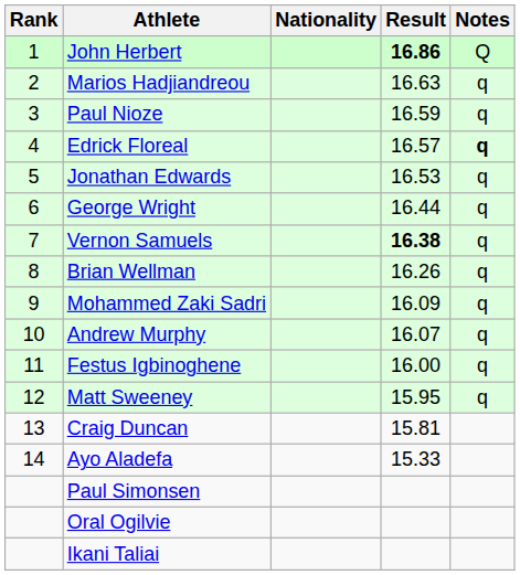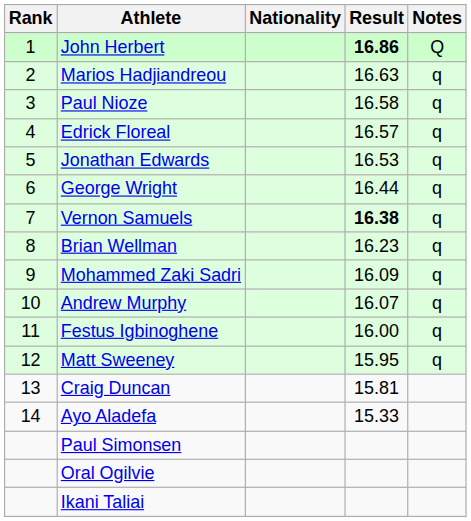 <table class="wikitable sortable" style="text-align:center">
 <tr>
 <th>Rank</th>
 <th>Athlete</th>
 <th>Nationality</th>
 <th>Result</th>
 <th>Notes</th>
 </tr>
 <tr bgcolor=ccffcc>
 <td>1</td>
 <td align="left"><a href='#'>John Herbert</a></td>
 <td align=left></td>
 <td><strong>16.86</strong></td>
 <td>Q</td>
 </tr>
 <tr bgcolor=ddffdd>
 <td>2</td>
 <td align="left"><a href='#'>Marios Hadjiandreou</a></td>
 <td align=left></td>
 <td>16.63</td>
 <td>q</td>
 </tr>
 <tr bgcolor=ddffdd>
 <td>3</td>
 <td align="left"><a href='#'>Paul Nioze</a></td>
 <td align=left></td>
-<td>16.59</td>
+<td>16.58</td>
 <td>q</td>
 </tr>
 <tr bgcolor=ddffdd>
 <td>4</td>
 <td align="left"><a href='#'>Edrick Floreal</a></td>
 <td align=left></td>
 <td>16.57</td>
-<td><strong>q</strong></td>
+<td>q</td>
 </tr>
 <tr bgcolor=ddffdd>
 <td>5</td>
 <td align="left"><a href='#'>Jonathan Edwards</a></td>
 <td align=left></td>
 <td>16.53</td>
 <td>q</td>
 </tr>
 <tr bgcolor=ddffdd>
 <td>6</td>
 <td align="left"><a href='#'>George Wright</a></td>
 <td align=left></td>
 <td>16.44</td>
 <td>q</td>
 </tr>
 <tr bgcolor=ddffdd>
 <td>7</td>
 <td align="left"><a href='#'>Vernon Samuels</a></td>
 <td align=left></td>
 <td><strong>16.38</strong></td>
 <td>q</td>
 </tr>
 <tr bgcolor=ddffdd>
 <td>8</td>
 <td align="left"><a href='#'>Brian Wellman</a></td>
 <td align=left></td>
-<td>16.26</td>
+<td>16.23</td>
 <td>q</td>
 </tr>
 <tr bgcolor=ddffdd>
 <td>9</td>
 <td align="left"><a href='#'>Mohammed Zaki Sadri</a></td>
 <td align=left></td>
 <td>16.09</td>
 <td>q</td>
 </tr>
 <tr bgcolor=ddffdd>
 <td>10</td>
 <td align="left"><a href='#'>Andrew Murphy</a></td>
 <td align=left></td>
 <td>16.07</td>
 <td>q</td>
 </tr>
 <tr bgcolor=ddffdd>
 <td>11</td>
 <td align="left"><a href='#'>Festus Igbinoghene</a></td>
 <td align=left></td>
 <td>16.00</td>
 <td>q</td>
 </tr>
 <tr bgcolor=ddffdd>
 <td>12</td>
 <td align="left"><a href='#'>Matt Sweeney</a></td>
 <td align=left></td>
 <td>15.95</td>
 <td>q</td>
 </tr>
 <tr>
 <td>13</td>
 <td align="left"><a href='#'>Craig Duncan</a></td>
 <td align=left></td>
 <td>15.81</td>
 <td></td>
 </tr>
 <tr>
 <td>14</td>
 <td align="left"><a href='#'>Ayo Aladefa</a></td>
 <td align=left></td>
 <td>15.33</td>
 <td></td>
 </tr>
 <tr>
 <td></td>
 <td align="left"><a href='#'>Paul Simonsen</a></td>
 <td align=left></td>
 <td></td>
 <td></td>
 </tr>
 <tr>
 <td></td>
 <td align="left"><a href='#'>Oral Ogilvie</a></td>
 <td align=left></td>
 <td></td>
 <td></td>
 </tr>
 <tr>
 <td></td>
 <td align="left"><a href='#'>Ikani Taliai</a></td>
 <td align=left></td>
 <td></td>
 <td></td>
 </tr>
 </table>
